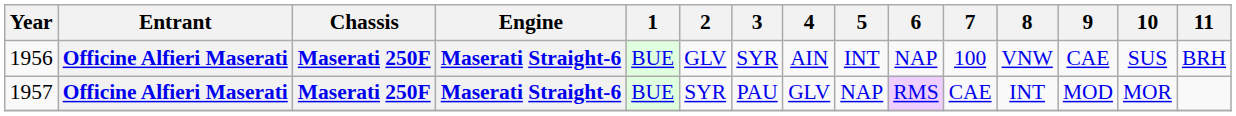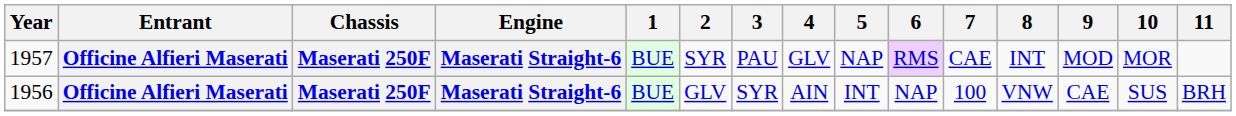 <table class="wikitable" style="text-align:center; font-size:90%">
 <tr>
 <th>Year</th>
 <th>Entrant</th>
 <th>Chassis</th>
 <th>Engine</th>
 <th>1</th>
 <th>2</th>
 <th>3</th>
 <th>4</th>
 <th>5</th>
 <th>6</th>
 <th>7</th>
 <th>8</th>
 <th>9</th>
 <th>10</th>
 <th>11</th>
 </tr>
 <tr>
+<td>1957</td>
+<th><a href='#'>Officine Alfieri Maserati</a></th>
+<th><a href='#'>Maserati</a> <a href='#'>250F</a></th>
+<th><a href='#'>Maserati</a> <a href='#'>Straight-6</a></th>
+<td style="background:#DFFFDF;"><a href='#'>BUE</a><br></td>
+<td><a href='#'>SYR</a></td>
+<td><a href='#'>PAU</a></td>
+<td><a href='#'>GLV</a></td>
+<td><a href='#'>NAP</a></td>
+<td style="background:#EFCFFF;"><a href='#'>RMS</a><br></td>
+<td><a href='#'>CAE</a></td>
+<td><a href='#'>INT</a></td>
+<td><a href='#'>MOD</a></td>
+<td><a href='#'>MOR</a></td>
+<td></td>
+</tr>
+<tr>
 <td>1956</td>
 <th><a href='#'>Officine Alfieri Maserati</a></th>
 <th><a href='#'>Maserati</a> <a href='#'>250F</a></th>
 <th><a href='#'>Maserati</a> <a href='#'>Straight-6</a></th>
 <td style="background:#DFFFDF;"><a href='#'>BUE</a><br></td>
 <td><a href='#'>GLV</a></td>
 <td><a href='#'>SYR</a></td>
 <td><a href='#'>AIN</a></td>
 <td><a href='#'>INT</a></td>
 <td><a href='#'>NAP</a></td>
 <td><a href='#'>100</a></td>
 <td><a href='#'>VNW</a></td>
 <td><a href='#'>CAE</a></td>
 <td><a href='#'>SUS</a></td>
 <td><a href='#'>BRH</a></td>
 </tr>
 <tr>
-<td>1957</td>
-<th><a href='#'>Officine Alfieri Maserati</a></th>
-<th><a href='#'>Maserati</a> <a href='#'>250F</a></th>
-<th><a href='#'>Maserati</a> <a href='#'>Straight-6</a></th>
-<td style="background:#DFFFDF;"><a href='#'>BUE</a><br></td>
-<td><a href='#'>SYR</a></td>
-<td><a href='#'>PAU</a></td>
-<td><a href='#'>GLV</a></td>
-<td><a href='#'>NAP</a></td>
-<td style="background:#EFCFFF;"><a href='#'>RMS</a><br></td>
-<td><a href='#'>CAE</a></td>
-<td><a href='#'>INT</a></td>
-<td><a href='#'>MOD</a></td>
-<td><a href='#'>MOR</a></td>
-<td></td>
-</tr>
-<tr>
 </tr>
 </table>
